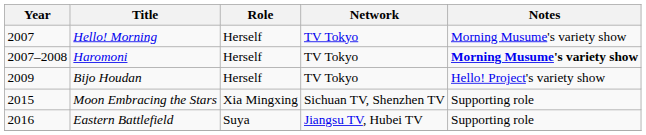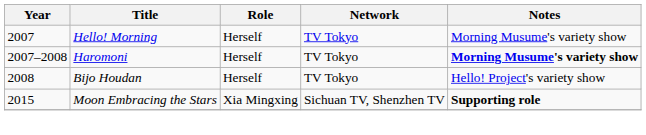 <table class="wikitable sortable">
 <tr>
 <th>Year</th>
 <th>Title</th>
 <th>Role</th>
 <th>Network</th>
 <th class="unsortable">Notes</th>
 </tr>
 <tr>
 <td>2007</td>
 <td><em><a href='#'>Hello! Morning</a></em></td>
 <td>Herself</td>
 <td><a href='#'>TV Tokyo</a></td>
 <td><a href='#'>Morning Musume</a>'s variety show</td>
 </tr>
 <tr>
 <td>2007–2008</td>
 <td><em><a href='#'>Haromoni</a></em></td>
 <td>Herself</td>
 <td>TV Tokyo</td>
 <td><strong><a href='#'>Morning Musume</a>'s variety show</strong></td>
 </tr>
 <tr>
-<td>2009</td>
+<td>2008</td>
 <td><em>Bijo Houdan</em></td>
 <td>Herself</td>
 <td>TV Tokyo</td>
 <td><a href='#'>Hello! Project</a>'s variety show</td>
 </tr>
 <tr>
 <td>2015</td>
 <td><em>Moon Embracing the Stars</em></td>
 <td>Xia Mingxing</td>
 <td>Sichuan TV, Shenzhen TV</td>
-<td>Supporting role</td>
-</tr>
-<tr>
-<td>2016</td>
-<td><em>Eastern Battlefield</em></td>
-<td>Suya</td>
-<td><a href='#'>Jiangsu TV</a>, Hubei TV</td>
-<td>Supporting role</td>
+<td><strong>Supporting role</strong></td>
 </tr>
 <tr>
 </tr>
 </table>
